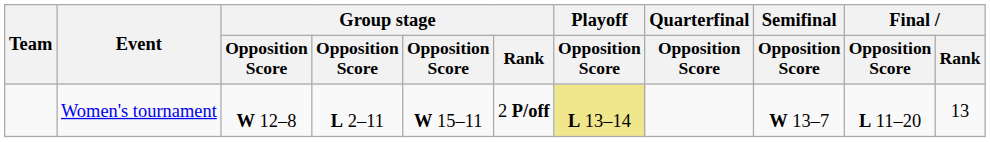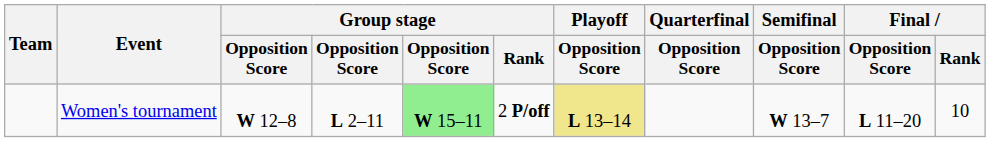 <table class="wikitable" style="text-align:center; font-size:90%">
 <tr>
 <th rowspan=2>Team</th>
 <th rowspan=2>Event</th>
 <th colspan=4>Group stage</th>
 <th>Playoff</th>
 <th>Quarterfinal</th>
 <th>Semifinal</th>
 <th colspan=2>Final / </th>
 </tr>
 <tr style=font-size:95%>
 <th>Opposition<br>Score</th>
 <th>Opposition<br>Score</th>
 <th>Opposition<br>Score</th>
 <th>Rank</th>
 <th>Opposition<br>Score</th>
 <th>Opposition<br>Score</th>
 <th>Opposition<br>Score</th>
 <th>Opposition<br>Score</th>
 <th>Rank</th>
 </tr>
 <tr>
 <td align=left></td>
 <td align=left><a href='#'>Women's tournament</a></td>
 <td><br><strong>W</strong> 12–8</td>
 <td><br><strong>L</strong> 2–11</td>
-<td><br><strong>W</strong> 15–11</td>
+<td style="background: lightgreen;"><br><strong>W</strong> 15–11</td>
 <td>2 <strong>P/off</strong></td>
 <td style="background: khaki;"><br><strong>L</strong> 13–14</td>
 <td></td>
 <td><br><strong>W</strong> 13–7</td>
 <td><br><strong>L</strong> 11–20</td>
-<td>13</td>
+<td>10</td>
 </tr>
 </table>
